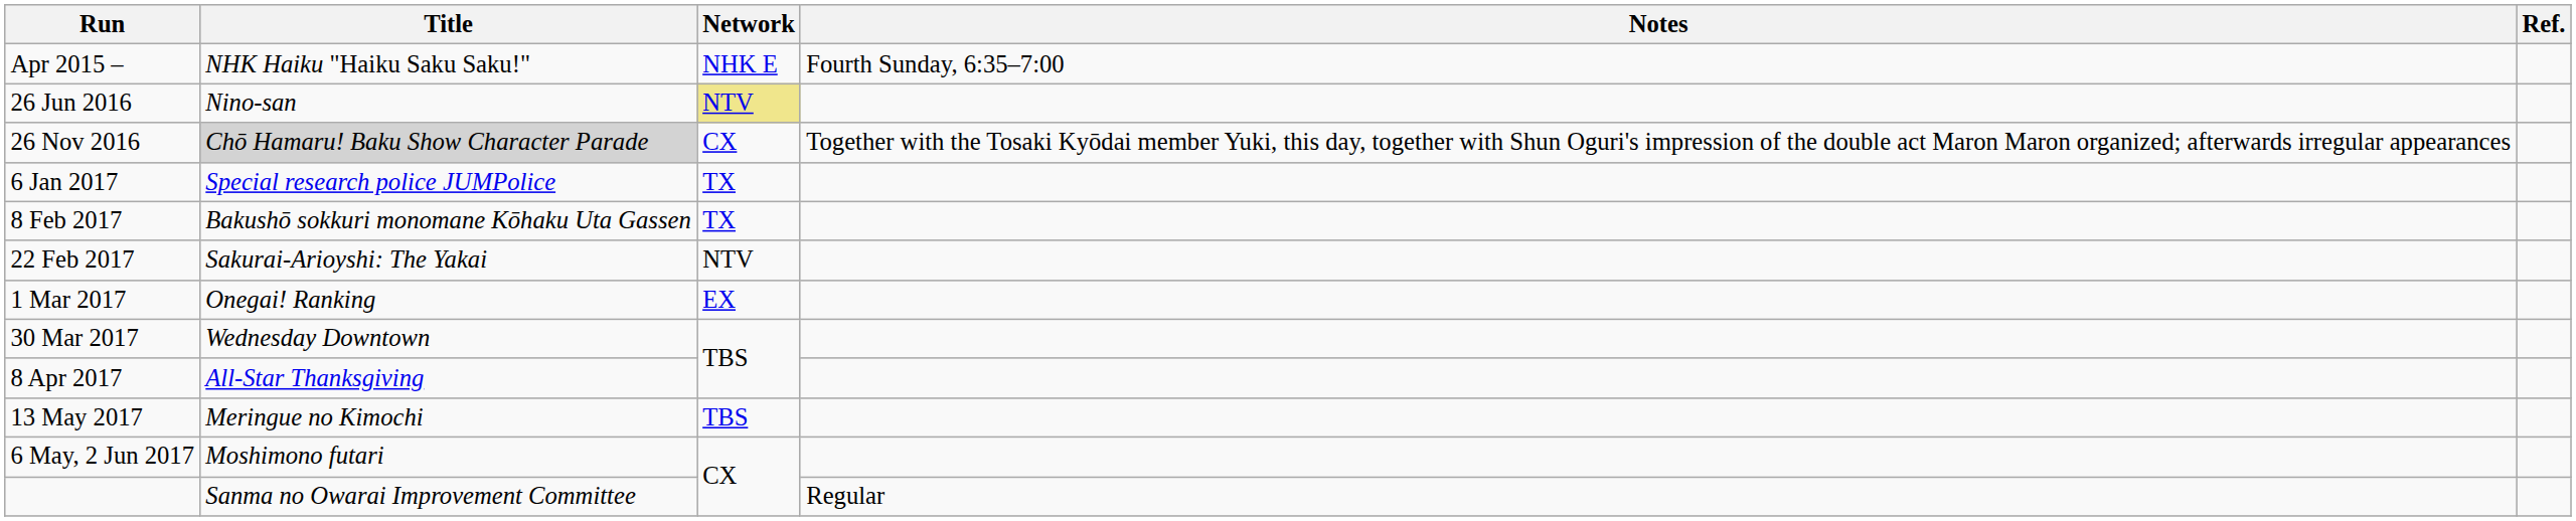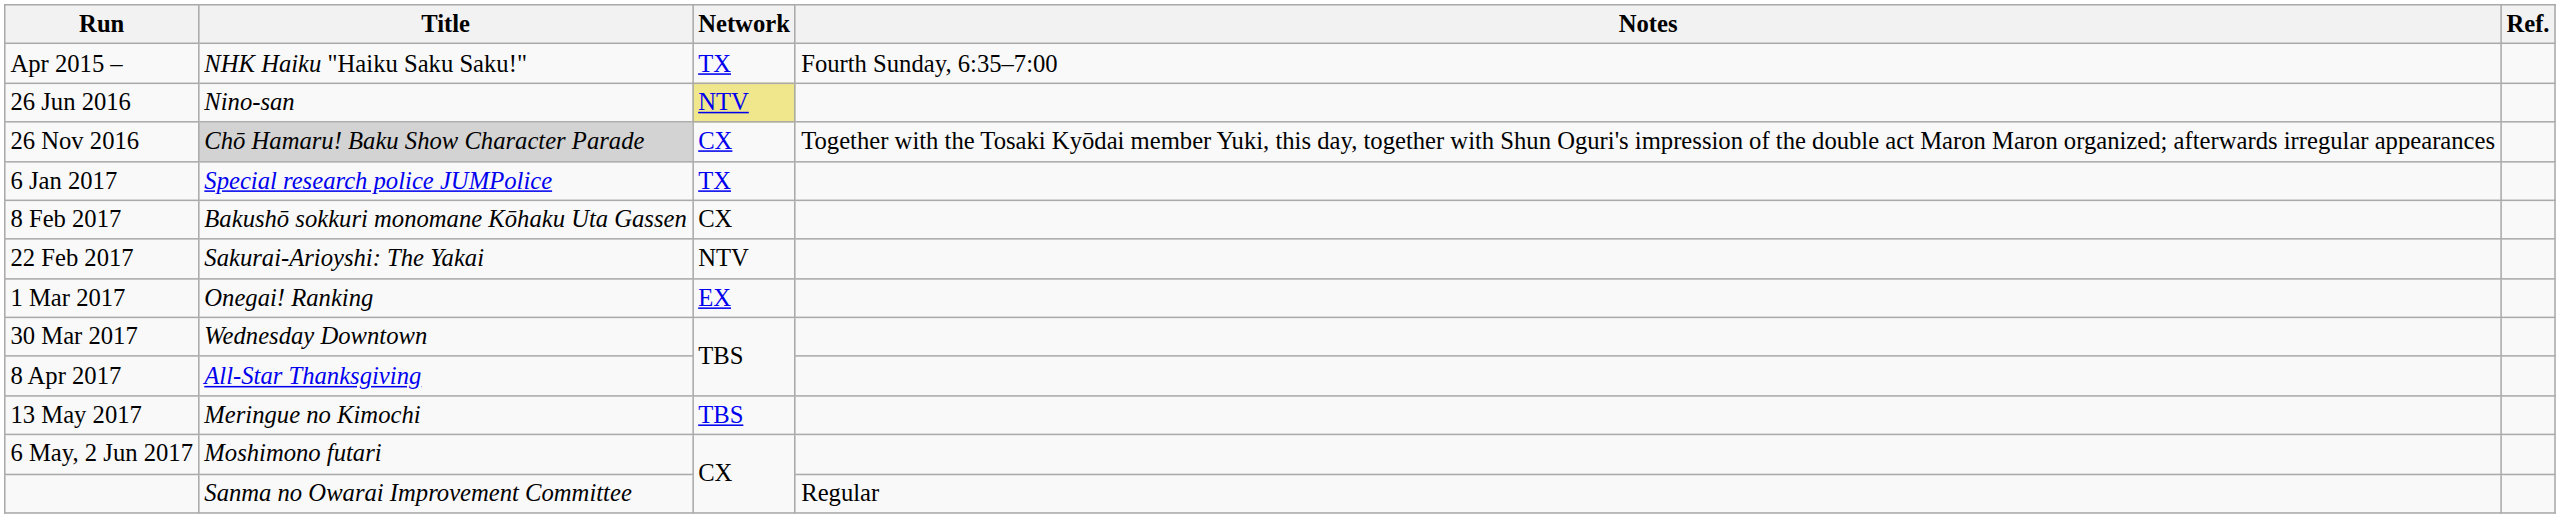 <table class="wikitable">
 <tr>
 <th>Run</th>
 <th>Title</th>
 <th>Network</th>
 <th>Notes</th>
 <th>Ref.</th>
 </tr>
 <tr>
 <td>Apr 2015 –</td>
 <td><em>NHK Haiku</em> "Haiku Saku Saku!"</td>
-<td><a href='#'>NHK E</a></td>
+<td><a href='#'>TX</a></td>
 <td>Fourth Sunday, 6:35–7:00</td>
 <td></td>
 </tr>
 <tr>
 <td>26 Jun 2016</td>
 <td><em>Nino-san</em></td>
 <td style="background: khaki;"><a href='#'>NTV</a></td>
 <td></td>
 <td></td>
 </tr>
 <tr>
 <td>26 Nov 2016</td>
 <td style="background: lightgrey;"><em>Chō Hamaru! Baku Show Character Parade</em></td>
 <td><a href='#'>CX</a></td>
 <td>Together with the Tosaki Kyōdai member Yuki, this day, together with Shun Oguri's impression of the double act Maron Maron organized; afterwards irregular appearances</td>
 <td></td>
 </tr>
 <tr>
 <td>6 Jan 2017</td>
 <td><em><a href='#'>Special research police JUMPolice</a></em></td>
 <td><a href='#'>TX</a></td>
 <td></td>
 <td></td>
 </tr>
 <tr>
 <td>8 Feb 2017</td>
 <td><em>Bakushō sokkuri monomane Kōhaku Uta Gassen</em></td>
-<td><a href='#'>TX</a></td>
+<td>CX</td>
 <td></td>
 <td></td>
 </tr>
 <tr>
 <td>22 Feb 2017</td>
 <td><em>Sakurai-Arioyshi: The Yakai</em></td>
 <td>NTV</td>
 <td></td>
 <td></td>
 </tr>
 <tr>
 <td>1 Mar 2017</td>
 <td><em>Onegai! Ranking</em></td>
 <td><a href='#'>EX</a></td>
 <td></td>
 <td></td>
 </tr>
 <tr>
 <td>30 Mar 2017</td>
 <td><em>Wednesday Downtown</em></td>
 <td rowspan="2">TBS</td>
 <td></td>
 <td></td>
 </tr>
 <tr>
 <td>8 Apr 2017</td>
 <td><em><a href='#'>All-Star Thanksgiving</a></em></td>
 <td></td>
 <td></td>
 </tr>
 <tr>
 <td>13 May 2017</td>
 <td><em>Meringue no Kimochi</em></td>
 <td><a href='#'>TBS</a></td>
 <td></td>
 <td></td>
 </tr>
 <tr>
 <td>6 May, 2 Jun 2017</td>
 <td><em>Moshimono futari</em></td>
 <td rowspan="2">CX</td>
 <td></td>
 <td></td>
 </tr>
 <tr>
 <td></td>
 <td><em>Sanma no Owarai Improvement Committee</em></td>
 <td>Regular</td>
 <td></td>
 </tr>
 </table>
